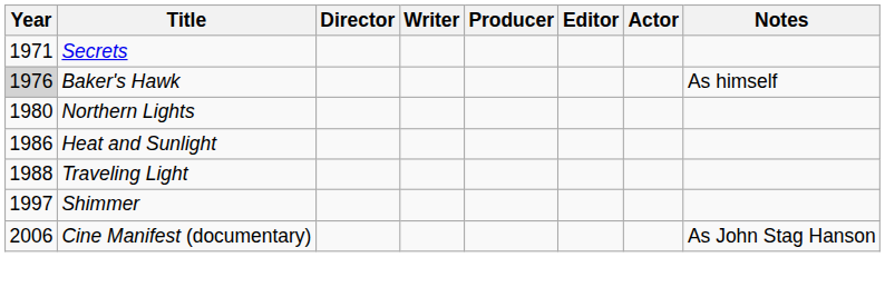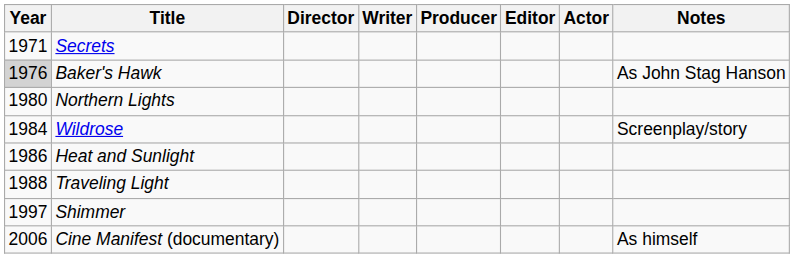 <table class="wikitable plainrowheaders sortable">
 <tr>
 <th>Year</th>
 <th>Title</th>
 <th scope="col">Director</th>
 <th scope="col">Writer</th>
 <th scope="col">Producer</th>
 <th scope="col">Editor</th>
 <th scope="col">Actor</th>
 <th scope="col" class="unsortable">Notes</th>
 </tr>
 <tr>
 <td>1971</td>
 <td><em><a href='#'>Secrets</a></em></td>
 <td></td>
 <td></td>
 <td></td>
 <td></td>
 <td></td>
 <td></td>
 </tr>
 <tr>
 <td style="background: lightgrey;">1976</td>
 <td><em>Baker's Hawk</em></td>
 <td></td>
 <td></td>
 <td></td>
 <td></td>
 <td></td>
-<td>As himself</td>
+<td>As John Stag Hanson</td>
 </tr>
 <tr>
 <td>1980</td>
 <td><em>Northern Lights</em></td>
 <td></td>
 <td></td>
 <td></td>
 <td></td>
 <td></td>
 <td></td>
+</tr>
+<tr>
+<td>1984</td>
+<td><em><a href='#'>Wildrose</a></em></td>
+<td></td>
+<td></td>
+<td></td>
+<td></td>
+<td></td>
+<td>Screenplay/story</td>
 </tr>
 <tr>
 <td>1986</td>
 <td><em>Heat and Sunlight</em></td>
 <td></td>
 <td></td>
 <td></td>
 <td></td>
 <td></td>
 <td></td>
 </tr>
 <tr>
 <td>1988</td>
 <td><em>Traveling Light</em></td>
 <td></td>
 <td></td>
 <td></td>
 <td></td>
 <td></td>
 <td></td>
 </tr>
 <tr>
 <td>1997</td>
 <td><em>Shimmer</em></td>
 <td></td>
 <td></td>
 <td></td>
 <td></td>
 <td></td>
 <td></td>
 </tr>
 <tr>
 <td>2006</td>
 <td><em>Cine Manifest</em> (documentary)</td>
 <td></td>
 <td></td>
 <td></td>
 <td></td>
 <td></td>
-<td>As John Stag Hanson</td>
+<td>As himself</td>
 </tr>
 </table>
